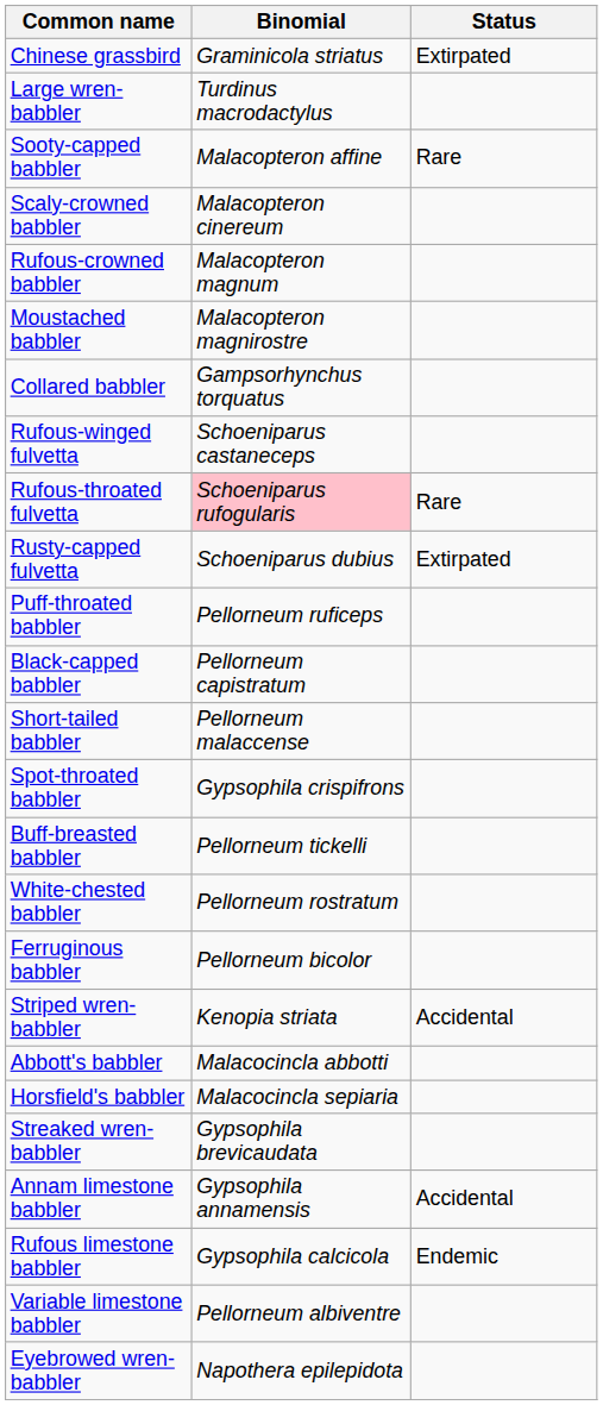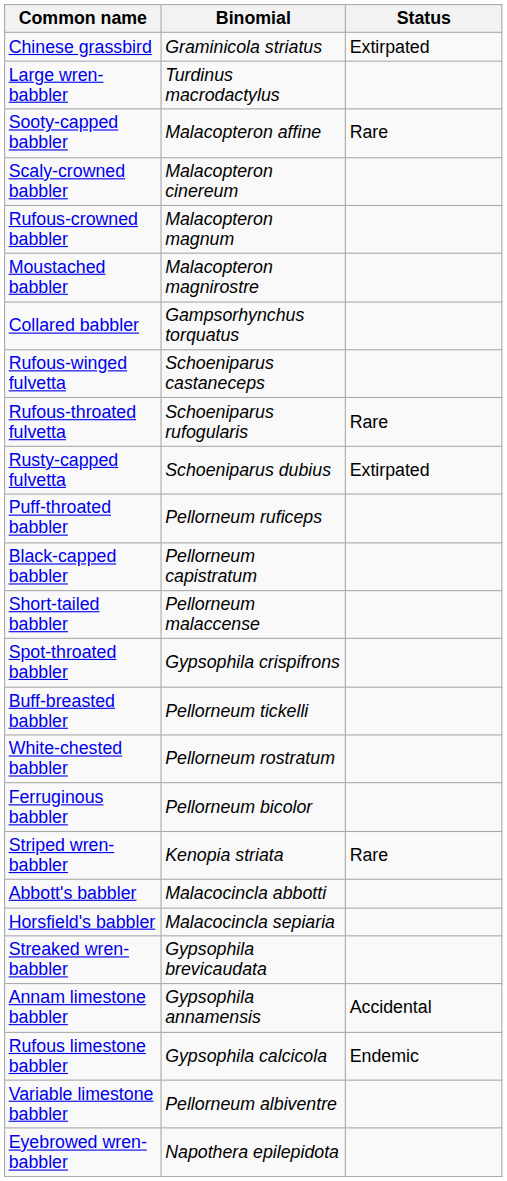 <table width=72% class="wikitable">
 <tr>
 <th width=24%>Common name</th>
 <th width=24%>Binomial</th>
 <th width=24%>Status</th>
 </tr>
 <tr>
 <td><a href='#'>Chinese grassbird</a></td>
 <td><em>Graminicola striatus</em></td>
 <td>Extirpated</td>
 </tr>
 <tr>
 <td><a href='#'>Large wren-babbler</a></td>
 <td><em>Turdinus macrodactylus</em></td>
 <td></td>
 </tr>
 <tr>
 <td><a href='#'>Sooty-capped babbler</a></td>
 <td><em>Malacopteron affine</em></td>
 <td>Rare</td>
 </tr>
 <tr>
 <td><a href='#'>Scaly-crowned babbler</a></td>
 <td><em>Malacopteron cinereum</em></td>
 <td></td>
 </tr>
 <tr>
 <td><a href='#'>Rufous-crowned babbler</a></td>
 <td><em>Malacopteron magnum</em></td>
 <td></td>
 </tr>
 <tr>
 <td><a href='#'>Moustached babbler</a></td>
 <td><em>Malacopteron magnirostre</em></td>
 <td></td>
 </tr>
 <tr>
 <td><a href='#'>Collared babbler</a></td>
 <td><em>Gampsorhynchus torquatus</em></td>
 <td></td>
 </tr>
 <tr>
 <td><a href='#'>Rufous-winged fulvetta</a></td>
 <td><em>Schoeniparus castaneceps</em></td>
 <td></td>
 </tr>
 <tr>
 <td><a href='#'>Rufous-throated fulvetta</a></td>
-<td style="background: pink;"><em>Schoeniparus rufogularis</em></td>
+<td><em>Schoeniparus rufogularis</em></td>
 <td>Rare</td>
 </tr>
 <tr>
 <td><a href='#'>Rusty-capped fulvetta</a></td>
 <td><em>Schoeniparus dubius</em></td>
 <td>Extirpated</td>
 </tr>
 <tr>
 <td><a href='#'>Puff-throated babbler</a></td>
 <td><em>Pellorneum ruficeps</em></td>
 <td></td>
 </tr>
 <tr>
 <td><a href='#'>Black-capped babbler</a></td>
 <td><em>Pellorneum capistratum</em></td>
 <td></td>
 </tr>
 <tr>
 <td><a href='#'>Short-tailed babbler</a></td>
 <td><em>Pellorneum malaccense</em></td>
 <td></td>
 </tr>
 <tr>
 <td><a href='#'>Spot-throated babbler</a></td>
 <td><em>Gypsophila crispifrons</em></td>
 <td></td>
 </tr>
 <tr>
 <td><a href='#'>Buff-breasted babbler</a></td>
 <td><em>Pellorneum tickelli</em></td>
 <td></td>
 </tr>
 <tr>
 <td><a href='#'>White-chested babbler</a></td>
 <td><em>Pellorneum rostratum</em></td>
 <td></td>
 </tr>
 <tr>
 <td><a href='#'>Ferruginous babbler</a></td>
 <td><em>Pellorneum bicolor</em></td>
 <td></td>
 </tr>
 <tr>
 <td><a href='#'>Striped wren-babbler</a></td>
 <td><em>Kenopia striata</em></td>
-<td>Accidental</td>
+<td>Rare</td>
 </tr>
 <tr>
 <td><a href='#'>Abbott's babbler</a></td>
 <td><em>Malacocincla abbotti</em></td>
 <td></td>
 </tr>
 <tr>
 <td><a href='#'>Horsfield's babbler</a></td>
 <td><em>Malacocincla sepiaria</em></td>
 <td></td>
 </tr>
 <tr>
 <td><a href='#'>Streaked wren-babbler</a></td>
 <td><em>Gypsophila brevicaudata</em></td>
 <td></td>
 </tr>
 <tr>
 <td><a href='#'>Annam limestone babbler</a></td>
 <td><em>Gypsophila annamensis</em></td>
 <td>Accidental</td>
 </tr>
 <tr>
 <td><a href='#'>Rufous limestone babbler</a></td>
 <td><em>Gypsophila calcicola</em></td>
 <td>Endemic</td>
 </tr>
 <tr>
 <td><a href='#'>Variable limestone babbler</a></td>
 <td><em>Pellorneum albiventre</em></td>
 <td></td>
 </tr>
 <tr>
 <td><a href='#'>Eyebrowed wren-babbler</a></td>
 <td><em>Napothera epilepidota</em></td>
 <td></td>
 </tr>
 <tr>
 </tr>
 </table>
